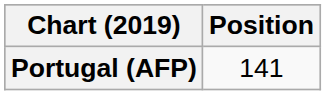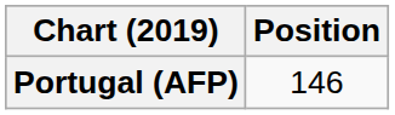 <table class="wikitable plainrowheaders" style="text-align:center">
 <tr>
 <th scope="col">Chart (2019)</th>
 <th scope="col">Position</th>
 </tr>
 <tr>
 <th scope="row">Portugal (AFP)</th>
-<td>141</td>
+<td>146</td>
 </tr>
 </table>
